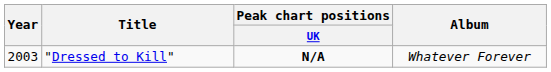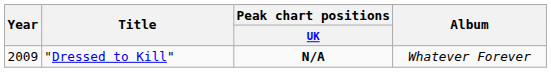 <table class="wikitable">
 <tr>
 <th rowspan="2">Year</th>
 <th rowspan="2" style="width:190px;">Title</th>
 <th>Peak chart positions</th>
 <th rowspan="2" style="width:150px;">Album</th>
 </tr>
 <tr>
 <th><small><a href='#'>UK</a></small></th>
 </tr>
 <tr>
-<td style="text-align:center;">2003</td>
+<td style="text-align:center;">2009</td>
 <td align="left">"<a href='#'>Dressed to Kill</a>"</td>
 <td style="text-align:center;"><strong>N/A</strong></td>
 <td style="text-align:center;"><em>Whatever Forever</em></td>
 </tr>
 </table>
